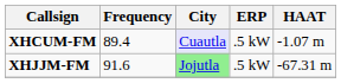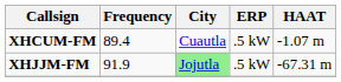 <table class="wikitable sortable">
 <tr>
 <th>Callsign</th>
 <th>Frequency</th>
 <th>City</th>
 <th>ERP</th>
 <th>HAAT</th>
 </tr>
 <tr>
 <td><strong>XHCUM-FM</strong></td>
 <td>89.4</td>
-<td style="background: lavender;"><a href='#'>Cuautla</a></td>
+<td><a href='#'>Cuautla</a></td>
 <td>.5 kW</td>
 <td>-1.07 m</td>
 </tr>
 <tr>
 <td><strong>XHJJM-FM</strong></td>
-<td>91.6</td>
+<td>91.9</td>
 <td style="background: lightgreen;"><a href='#'>Jojutla</a></td>
 <td>.5 kW</td>
 <td>-67.31 m</td>
 </tr>
 <tr>
 </tr>
 </table>
